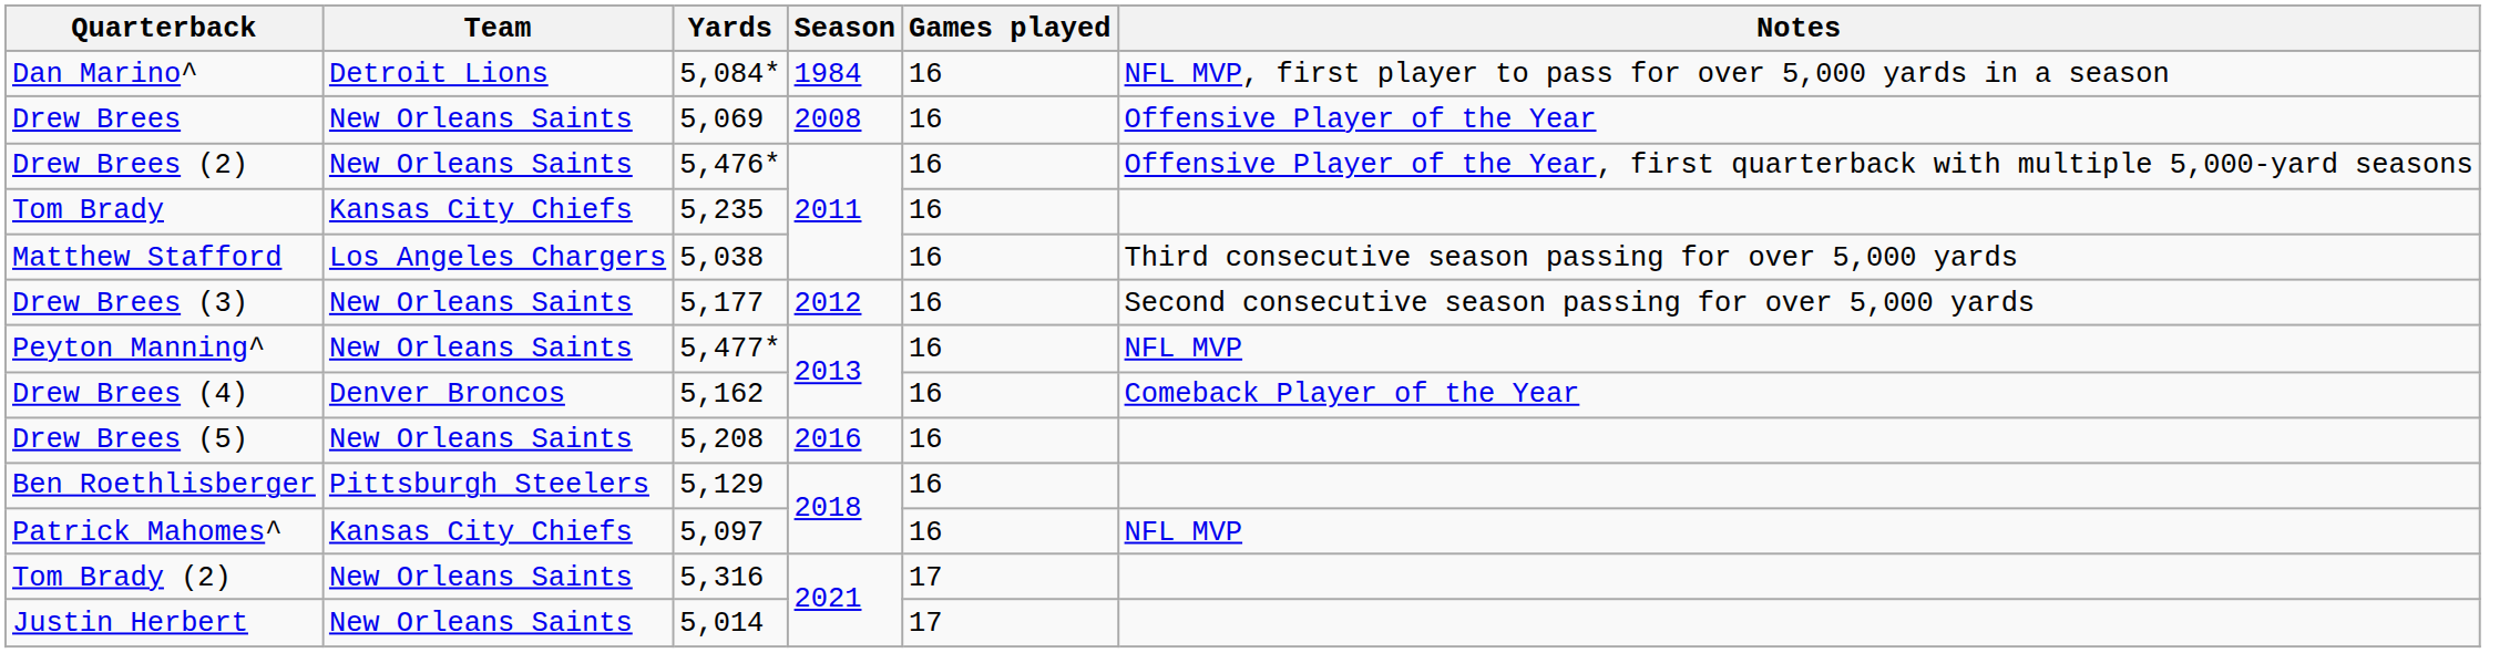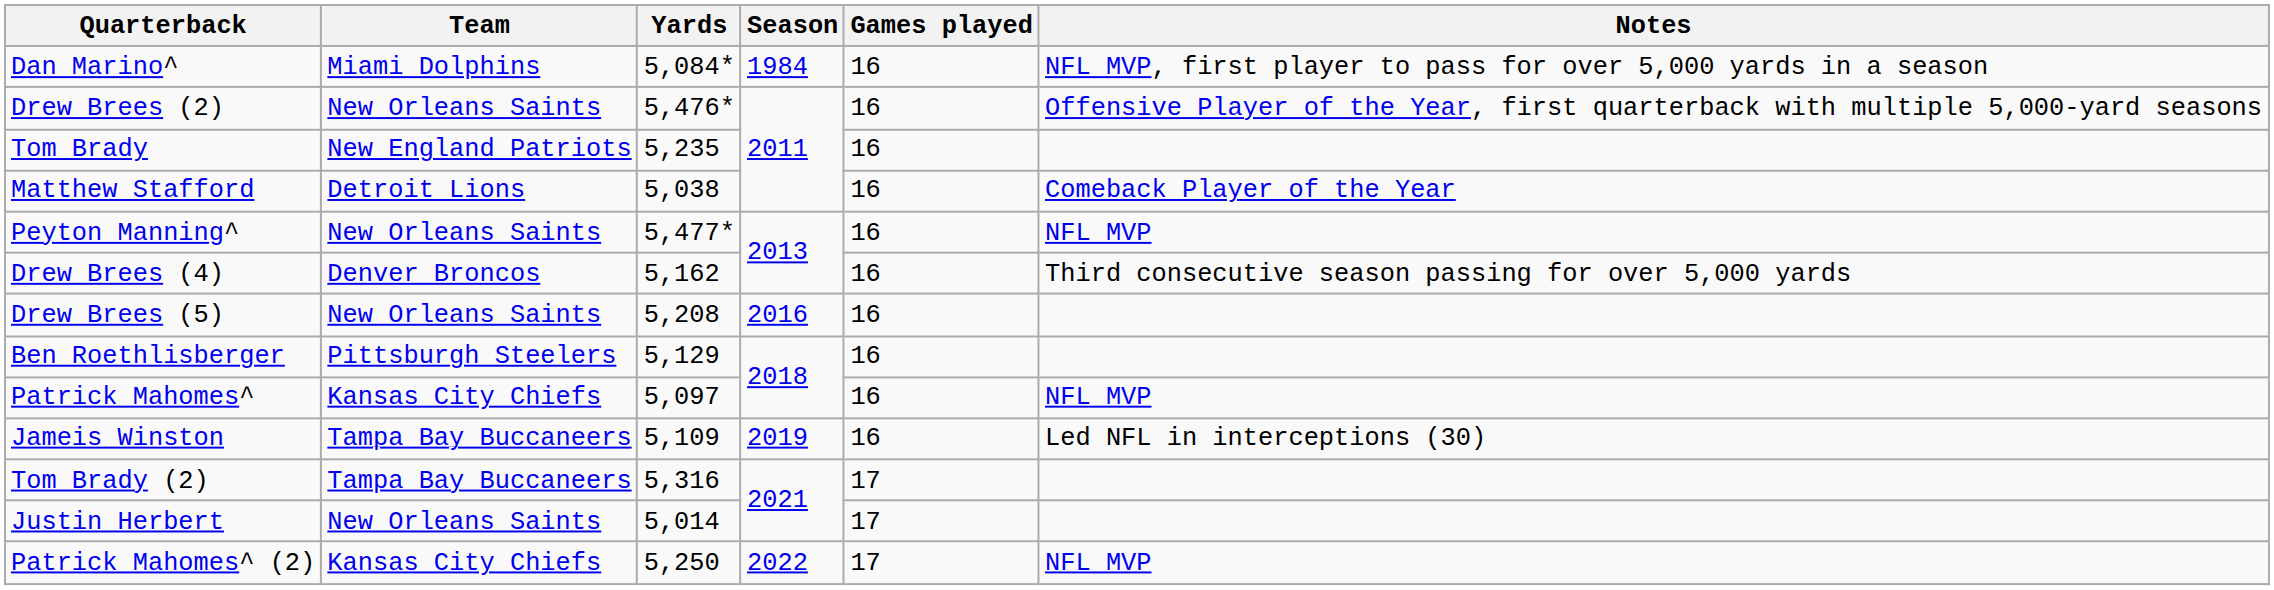 <table class="wikitable sortable">
 <tr>
 <th>Quarterback</th>
 <th>Team</th>
 <th>Yards</th>
 <th>Season</th>
 <th>Games played</th>
 <th>Notes</th>
 </tr>
 <tr>
 <td><a href='#'>Dan Marino</a>^</td>
-<td><a href='#'>Detroit Lions</a></td>
+<td><a href='#'>Miami Dolphins</a></td>
 <td>5,084*</td>
 <td><a href='#'>1984</a></td>
 <td>16</td>
 <td><a href='#'>NFL MVP</a>, first player to pass for over 5,000 yards in a season</td>
-</tr>
-<tr>
-<td><a href='#'>Drew Brees</a></td>
-<td><a href='#'>New Orleans Saints</a></td>
-<td>5,069</td>
-<td><a href='#'>2008</a></td>
-<td>16</td>
-<td><a href='#'>Offensive Player of the Year</a></td>
 </tr>
 <tr>
 <td><a href='#'>Drew Brees</a> (2)</td>
 <td><a href='#'>New Orleans Saints</a></td>
 <td>5,476*</td>
 <td rowspan="3"><a href='#'>2011</a></td>
 <td>16</td>
 <td><a href='#'> Offensive Player of the Year</a>, first quarterback with multiple 5,000-yard seasons</td>
 </tr>
 <tr>
 <td><a href='#'>Tom Brady</a></td>
-<td><a href='#'>Kansas City Chiefs</a></td>
+<td><a href='#'>New England Patriots</a></td>
 <td>5,235</td>
 <td>16</td>
 <td></td>
 </tr>
 <tr>
 <td><a href='#'>Matthew Stafford</a></td>
-<td><a href='#'>Los Angeles Chargers</a></td>
+<td><a href='#'>Detroit Lions</a></td>
 <td>5,038</td>
 <td>16</td>
-<td>Third consecutive season passing for over 5,000 yards</td>
-</tr>
-<tr>
-<td><a href='#'>Drew Brees</a> (3)</td>
-<td><a href='#'>New Orleans Saints</a></td>
-<td>5,177</td>
-<td><a href='#'>2012</a></td>
-<td>16</td>
-<td>Second consecutive season passing for over 5,000 yards</td>
+<td><a href='#'>Comeback Player of the Year</a></td>
 </tr>
 <tr>
 <td><a href='#'>Peyton Manning</a>^</td>
 <td><a href='#'>New Orleans Saints</a></td>
 <td>5,477*</td>
 <td rowspan="2"><a href='#'>2013</a></td>
 <td>16</td>
 <td><a href='#'>NFL MVP</a></td>
 </tr>
 <tr>
 <td><a href='#'>Drew Brees</a> (4)</td>
 <td><a href='#'>Denver Broncos</a></td>
 <td>5,162</td>
 <td>16</td>
-<td><a href='#'>Comeback Player of the Year</a></td>
+<td>Third consecutive season passing for over 5,000 yards</td>
 </tr>
 <tr>
 <td><a href='#'>Drew Brees</a> (5)</td>
 <td><a href='#'>New Orleans Saints</a></td>
 <td>5,208</td>
 <td><a href='#'>2016</a></td>
 <td>16</td>
 </tr>
 <tr>
 <td><a href='#'>Ben Roethlisberger</a></td>
 <td><a href='#'>Pittsburgh Steelers</a></td>
 <td>5,129</td>
 <td rowspan="2"><a href='#'>2018</a></td>
 <td>16</td>
 <td></td>
 </tr>
 <tr>
 <td><a href='#'>Patrick Mahomes</a>^</td>
 <td><a href='#'>Kansas City Chiefs</a></td>
 <td>5,097</td>
 <td>16</td>
 <td><a href='#'>NFL MVP</a></td>
 </tr>
 <tr>
+<td><a href='#'>Jameis Winston</a></td>
+<td><a href='#'>Tampa Bay Buccaneers</a></td>
+<td>5,109</td>
+<td><a href='#'>2019</a></td>
+<td>16</td>
+<td>Led NFL in interceptions (30)</td>
+</tr>
+<tr>
 <td><a href='#'>Tom Brady</a> (2)</td>
-<td><a href='#'>New Orleans Saints</a></td>
+<td><a href='#'>Tampa Bay Buccaneers</a></td>
 <td>5,316</td>
 <td rowspan="2"><a href='#'>2021</a></td>
 <td>17</td>
 <td></td>
 </tr>
 <tr>
 <td><a href='#'>Justin Herbert</a></td>
 <td><a href='#'>New Orleans Saints</a></td>
 <td>5,014</td>
 <td>17</td>
 <td></td>
 </tr>
+<tr>
+<td><a href='#'>Patrick Mahomes</a>^ (2)</td>
+<td><a href='#'>Kansas City Chiefs</a></td>
+<td>5,250</td>
+<td><a href='#'>2022</a></td>
+<td>17</td>
+<td><a href='#'>NFL MVP</a></td>
+</tr>
 </table>
